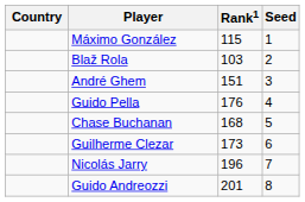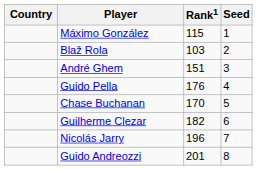 <table class="sortable wikitable">
 <tr>
 <th width="70">Country</th>
 <th width="175">Player</th>
 <th>Rank<sup>1</sup></th>
 <th>Seed</th>
 </tr>
 <tr>
 <td></td>
 <td><a href='#'>Máximo González</a></td>
 <td>115</td>
 <td>1</td>
 </tr>
 <tr>
 <td></td>
 <td><a href='#'>Blaž Rola</a></td>
 <td>103</td>
 <td>2</td>
 </tr>
 <tr>
 <td></td>
 <td><a href='#'>André Ghem</a></td>
 <td>151</td>
 <td>3</td>
 </tr>
 <tr>
 <td></td>
 <td><a href='#'>Guido Pella</a></td>
 <td>176</td>
 <td>4</td>
 </tr>
 <tr>
 <td></td>
 <td><a href='#'>Chase Buchanan</a></td>
-<td>168</td>
+<td>170</td>
 <td>5</td>
 </tr>
 <tr>
 <td></td>
 <td><a href='#'>Guilherme Clezar</a></td>
-<td>173</td>
+<td>182</td>
 <td>6</td>
 </tr>
 <tr>
 <td></td>
 <td><a href='#'>Nicolás Jarry</a></td>
 <td>196</td>
 <td>7</td>
 </tr>
 <tr>
 <td></td>
 <td><a href='#'>Guido Andreozzi</a></td>
 <td>201</td>
 <td>8</td>
 </tr>
 </table>
